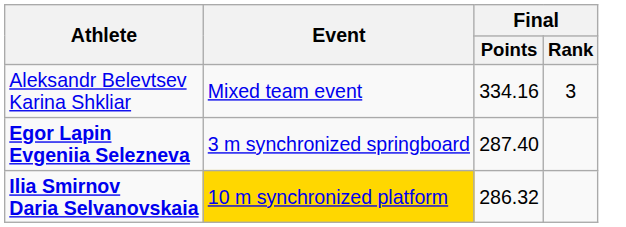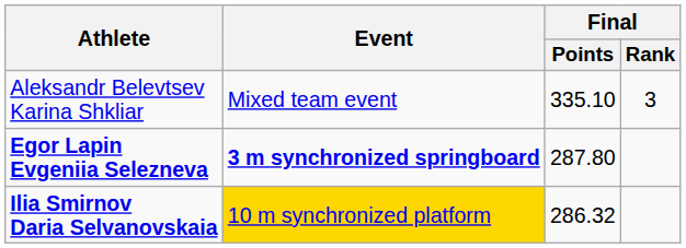 <table class="wikitable" style="text-align:center; font-size:90%">
 <tr>
 <th rowspan=2>Athlete</th>
 <th rowspan=2>Event</th>
 <th colspan=2>Final</th>
 </tr>
 <tr style="font-size:95%">
 <th>Points</th>
 <th>Rank</th>
 </tr>
 <tr>
 <td align=left><a href='#'>Aleksandr Belevtsev</a><br><a href='#'>Karina Shkliar</a></td>
 <td align=left><a href='#'>Mixed team event</a></td>
-<td>334.16</td>
+<td>335.10</td>
 <td>3</td>
 </tr>
 <tr>
 <td align=left><strong><a href='#'>Egor Lapin</a><br><a href='#'>Evgeniia Selezneva</a></strong></td>
-<td align=left><a href='#'>3 m synchronized springboard</a></td>
-<td>287.40</td>
+<td align=left><strong><a href='#'>3 m synchronized springboard</a></strong></td>
+<td>287.80</td>
 <td></td>
 </tr>
 <tr>
 <td align=left><strong><a href='#'>Ilia Smirnov</a><br><a href='#'>Daria Selvanovskaia</a></strong></td>
 <td align=left style="background: gold;"><a href='#'>10 m synchronized platform</a></td>
 <td>286.32</td>
 <td></td>
 </tr>
 </table>
